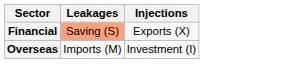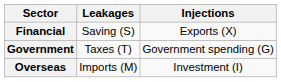 <table class="wikitable" style="text-align:center">
 <tr>
 <th scope="col">Sector</th>
 <th scope="col">Leakages</th>
 <th scope="col">Injections</th>
 </tr>
 <tr>
 <th scope="row">Financial</th>
-<td style="background: lightsalmon;">Saving (S)</td>
+<td>Saving (S)</td>
 <td>Exports (X)</td>
+</tr>
+<tr>
+<th scope="row">Government</th>
+<td>Taxes (T)</td>
+<td>Government spending (G)</td>
 </tr>
 <tr>
 <th scope="row">Overseas</th>
 <td>Imports (M)</td>
 <td>Investment (I)</td>
 </tr>
 </table>
